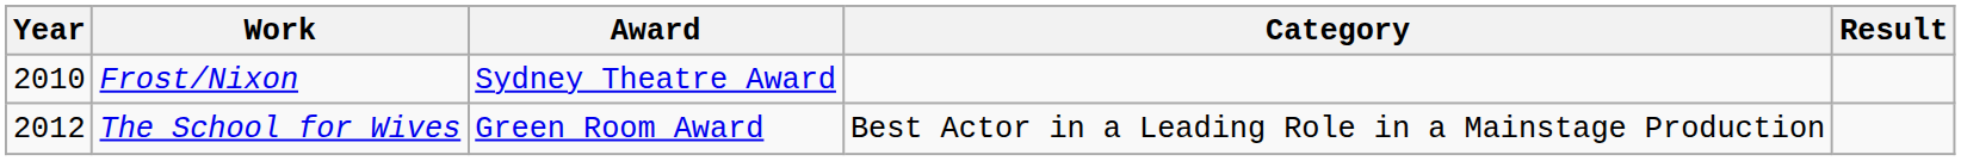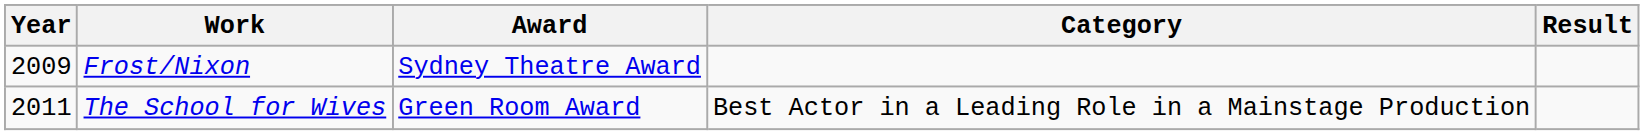 <table class=wikitable>
 <tr>
 <th>Year</th>
 <th>Work</th>
 <th>Award</th>
 <th>Category</th>
 <th>Result</th>
 </tr>
 <tr>
-<td>2010</td>
+<td>2009</td>
 <td><em><a href='#'>Frost/Nixon</a></em></td>
 <td><a href='#'>Sydney Theatre Award</a></td>
 <td></td>
 <td></td>
 </tr>
 <tr>
-<td>2012</td>
+<td>2011</td>
 <td><em><a href='#'>The School for Wives</a></em></td>
 <td><a href='#'>Green Room Award</a></td>
 <td>Best Actor in a Leading Role in a Mainstage Production</td>
 <td></td>
 </tr>
 </table>
